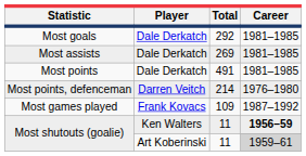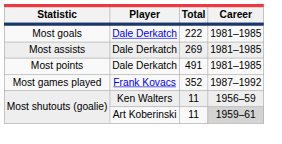 <table class="wikitable" style= "text-align: center">
 <tr style="border-top:#EF3841 5px solid; border-bottom:#193768 5px solid;">
 <th>Statistic</th>
 <th>Player</th>
 <th>Total</th>
 <th>Career</th>
 </tr>
 <tr>
 <td>Most goals</td>
 <td><a href='#'>Dale Derkatch</a></td>
-<td>292</td>
+<td>222</td>
 <td>1981–1985</td>
 </tr>
 <tr align="center" bgcolor="#eeeeee">
 <td>Most assists</td>
 <td>Dale Derkatch</td>
 <td>269</td>
 <td>1981–1985</td>
 </tr>
 <tr>
 <td>Most points</td>
 <td>Dale Derkatch</td>
 <td>491</td>
 <td>1981–1985</td>
 </tr>
-<tr align="center" bgcolor="#eeeeee">
-<td>Most points, defenceman</td>
-<td><a href='#'>Darren Veitch</a></td>
-<td>214</td>
-<td>1976–1980</td>
-</tr>
 <tr>
 <td>Most games played</td>
 <td><a href='#'>Frank Kovacs</a></td>
-<td>109</td>
+<td>352</td>
 <td>1987–1992</td>
 </tr>
 <tr align="center" bgcolor="#eeeeee">
 <td rowspan="2">Most shutouts (goalie)</td>
 <td>Ken Walters</td>
 <td>11</td>
-<td><strong>1956–59</strong></td>
+<td>1956–59</td>
 </tr>
 <tr>
 <td>Art Koberinski</td>
 <td>11</td>
 <td style="background: lightgrey;">1959–61</td>
 </tr>
 </table>
